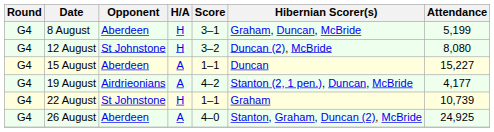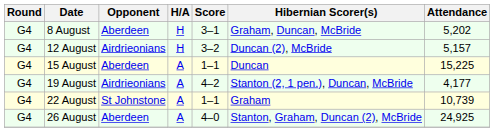 <table class="wikitable" style="text-align:center">
 <tr>
 <th>Round</th>
 <th>Date</th>
 <th>Opponent</th>
 <th>H/A</th>
 <th>Score</th>
 <th>Hibernian Scorer(s)</th>
 <th>Attendance</th>
 </tr>
 <tr bgcolor=#EEFFEE>
 <td>G4</td>
 <td align=left>8 August</td>
 <td align=left><a href='#'>Aberdeen</a></td>
 <td><a href='#'>H</a></td>
 <td>3–1</td>
 <td align=left><a href='#'>Graham</a>, <a href='#'>Duncan</a>, <a href='#'>McBride</a></td>
-<td>5,199</td>
+<td>5,202</td>
 </tr>
 <tr bgcolor=#EEFFEE>
 <td>G4</td>
 <td align=left>12 August</td>
-<td align=left><a href='#'>St Johnstone</a></td>
+<td align=left><a href='#'>Airdrieonians</a></td>
 <td><a href='#'>H</a></td>
 <td>3–2</td>
 <td align=left><a href='#'>Duncan (2)</a>, <a href='#'>McBride</a></td>
-<td>8,080</td>
+<td>5,157</td>
 </tr>
 <tr bgcolor=#FFFFDD>
 <td>G4</td>
 <td align=left>15 August</td>
 <td align=left><a href='#'>Aberdeen</a></td>
 <td><a href='#'>A</a></td>
 <td>1–1</td>
 <td align=left><a href='#'>Duncan</a></td>
-<td>15,227</td>
+<td>15,225</td>
 </tr>
 <tr bgcolor=#EEFFEE>
 <td>G4</td>
 <td align=left>19 August</td>
 <td align=left><a href='#'>Airdrieonians</a></td>
 <td><a href='#'>A</a></td>
 <td>4–2</td>
 <td align=left><a href='#'>Stanton (2, 1 pen.)</a>, <a href='#'>Duncan</a>, <a href='#'>McBride</a></td>
 <td>4,177</td>
 </tr>
 <tr bgcolor=#FFFFDD>
 <td>G4</td>
 <td align=left>22 August</td>
 <td align=left><a href='#'>St Johnstone</a></td>
-<td><a href='#'>H</a></td>
+<td><a href='#'>A</a></td>
 <td>1–1</td>
 <td align=left><a href='#'>Graham</a></td>
 <td>10,739</td>
 </tr>
 <tr bgcolor=#EEFFEE>
 <td>G4</td>
 <td align=left>26 August</td>
 <td align=left><a href='#'>Aberdeen</a></td>
 <td><a href='#'>A</a></td>
 <td>4–0</td>
 <td align=left><a href='#'>Stanton</a>, <a href='#'>Graham</a>, <a href='#'>Duncan (2)</a>, <a href='#'>McBride</a></td>
 <td>24,925</td>
 </tr>
 <tr>
 </tr>
 </table>
